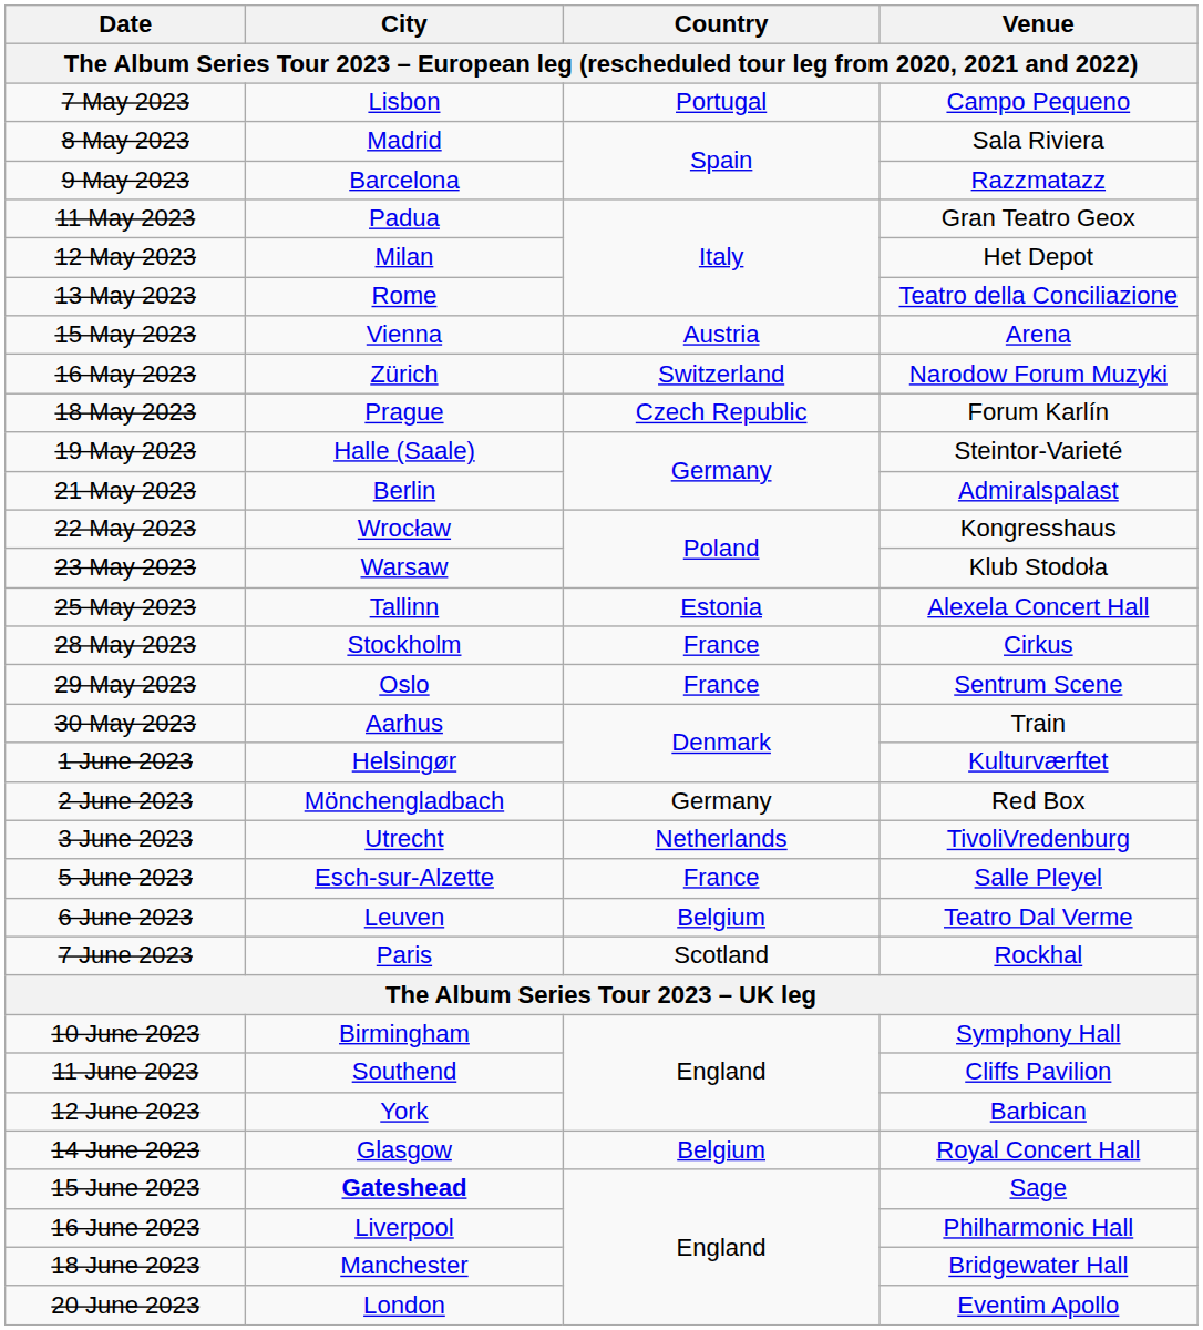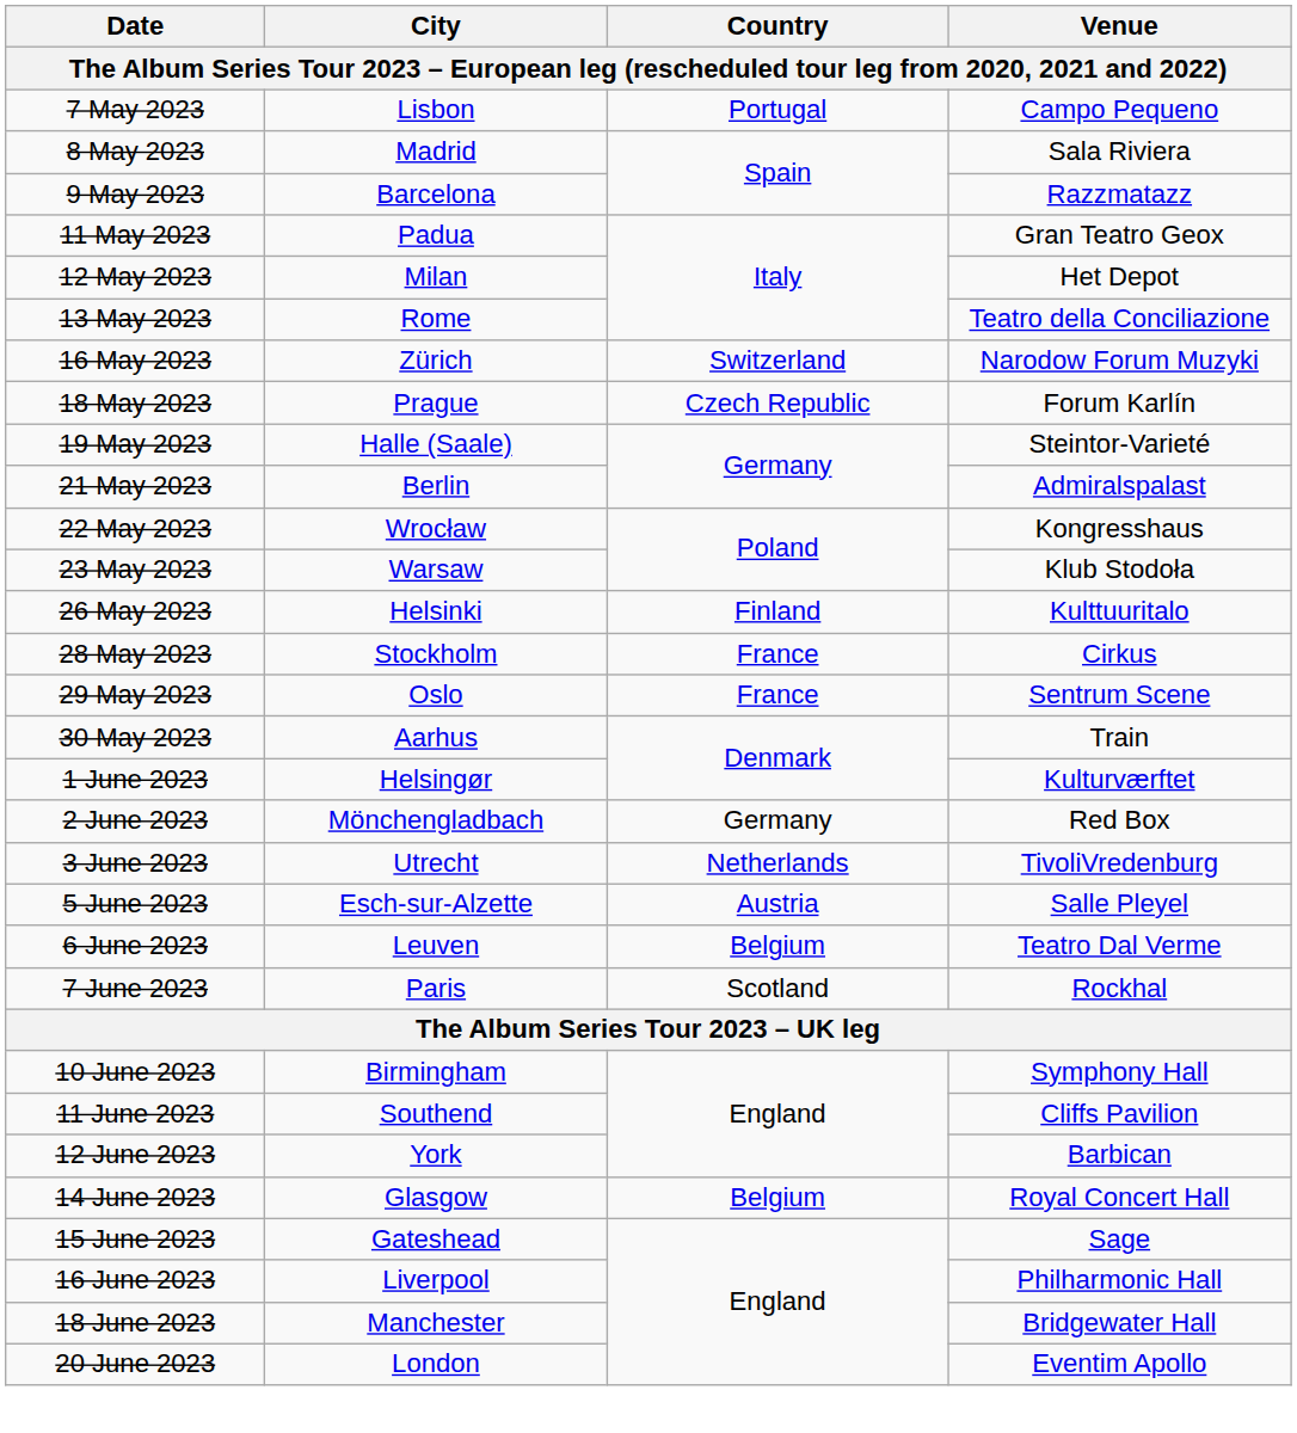 <table class="wikitable" style="text-align:center;">
 <tr>
 <th style="width:150px;">Date</th>
 <th style="width:200px;">City</th>
 <th style="width:200px;">Country</th>
 <th style="width:200px;">Venue</th>
 </tr>
 <tr>
 <th colspan="4">The Album Series Tour 2023 – European leg  (rescheduled tour leg from 2020, 2021 and 2022)</th>
 </tr>
 <tr>
 <td><s>7 May 2023</s></td>
 <td><a href='#'>Lisbon</a></td>
 <td><a href='#'>Portugal</a></td>
 <td><a href='#'>Campo Pequeno</a></td>
 </tr>
 <tr>
 <td><s>8 May 2023</s></td>
 <td><a href='#'>Madrid</a></td>
 <td rowspan="2"><a href='#'>Spain</a></td>
 <td>Sala Riviera</td>
 </tr>
 <tr>
 <td><s>9 May 2023</s></td>
 <td><a href='#'>Barcelona</a></td>
 <td><a href='#'>Razzmatazz</a></td>
 </tr>
 <tr>
 <td><s>11 May 2023</s></td>
 <td><a href='#'>Padua</a></td>
 <td rowspan="3"><a href='#'>Italy</a></td>
 <td>Gran Teatro Geox</td>
 </tr>
 <tr>
 <td><s>12 May 2023</s></td>
 <td><a href='#'>Milan</a></td>
 <td>Het Depot</td>
 </tr>
 <tr>
 <td><s>13 May 2023</s></td>
 <td><a href='#'>Rome</a></td>
 <td><a href='#'>Teatro della Conciliazione</a></td>
 </tr>
 <tr>
-<td><s>15 May 2023</s></td>
-<td><a href='#'>Vienna</a></td>
-<td><a href='#'>Austria</a></td>
-<td><a href='#'>Arena</a></td>
-</tr>
-<tr>
 <td><s>16 May 2023</s></td>
 <td><a href='#'>Zürich</a></td>
 <td><a href='#'>Switzerland</a></td>
 <td><a href='#'>Narodow Forum Muzyki</a></td>
 </tr>
 <tr>
 <td><s>18 May 2023</s></td>
 <td><a href='#'>Prague</a></td>
 <td><a href='#'>Czech Republic</a></td>
 <td>Forum Karlín</td>
 </tr>
 <tr>
 <td><s>19 May 2023</s></td>
 <td><a href='#'>Halle (Saale)</a></td>
 <td rowspan="2"><a href='#'>Germany</a></td>
 <td>Steintor-Varieté</td>
 </tr>
 <tr>
 <td><s>21 May 2023</s></td>
 <td><a href='#'>Berlin</a></td>
 <td><a href='#'>Admiralspalast</a></td>
 </tr>
 <tr>
 <td><s>22 May 2023</s></td>
 <td><a href='#'>Wrocław</a></td>
 <td rowspan="2"><a href='#'>Poland</a></td>
 <td>Kongresshaus</td>
 </tr>
 <tr>
 <td><s>23 May 2023</s></td>
 <td><a href='#'>Warsaw</a></td>
 <td>Klub Stodoła</td>
 </tr>
 <tr>
-<td><s>25 May 2023</s></td>
-<td><a href='#'>Tallinn</a></td>
-<td><a href='#'>Estonia</a></td>
-<td><a href='#'>Alexela Concert Hall</a></td>
+<td><s>26 May 2023</s></td>
+<td><a href='#'>Helsinki</a></td>
+<td><a href='#'>Finland</a></td>
+<td><a href='#'>Kulttuuritalo</a></td>
 </tr>
 <tr>
 <td><s>28 May 2023</s></td>
 <td><a href='#'>Stockholm</a></td>
 <td><a href='#'>France</a></td>
 <td><a href='#'>Cirkus</a></td>
 </tr>
 <tr>
 <td><s>29 May 2023</s></td>
 <td><a href='#'>Oslo</a></td>
 <td><a href='#'>France</a></td>
 <td><a href='#'>Sentrum Scene</a></td>
 </tr>
 <tr>
 <td><s>30 May 2023</s></td>
 <td><a href='#'>Aarhus</a></td>
 <td rowspan="2"><a href='#'>Denmark</a></td>
 <td>Train</td>
 </tr>
 <tr>
 <td><s>1 June 2023</s></td>
 <td><a href='#'>Helsingør</a></td>
 <td><a href='#'>Kulturværftet</a></td>
 </tr>
 <tr>
 <td><s>2 June 2023</s></td>
 <td><a href='#'>Mönchengladbach</a></td>
 <td>Germany</td>
 <td>Red Box</td>
 </tr>
 <tr>
 <td><s>3 June 2023</s></td>
 <td><a href='#'>Utrecht</a></td>
 <td><a href='#'>Netherlands</a></td>
 <td><a href='#'>TivoliVredenburg</a></td>
 </tr>
 <tr>
 <td><s>5 June 2023</s></td>
 <td><a href='#'>Esch-sur-Alzette</a></td>
-<td><a href='#'>France</a></td>
+<td><a href='#'>Austria</a></td>
 <td><a href='#'>Salle Pleyel</a></td>
 </tr>
 <tr>
 <td><s>6 June 2023</s></td>
 <td><a href='#'>Leuven</a></td>
 <td><a href='#'>Belgium</a></td>
 <td><a href='#'>Teatro Dal Verme</a></td>
 </tr>
 <tr>
 <td><s>7 June 2023</s></td>
 <td><a href='#'>Paris</a></td>
 <td>Scotland</td>
 <td><a href='#'>Rockhal</a></td>
 </tr>
 <tr>
 <th colspan="4">The Album Series Tour 2023 – UK leg</th>
 </tr>
 <tr>
 <td><s>10 June 2023</s></td>
 <td><a href='#'>Birmingham</a></td>
 <td rowspan="3">England</td>
 <td><a href='#'>Symphony Hall</a></td>
 </tr>
 <tr>
 <td><s>11 June 2023</s></td>
 <td><a href='#'>Southend</a></td>
 <td><a href='#'>Cliffs Pavilion</a></td>
 </tr>
 <tr>
 <td><s>12 June 2023</s></td>
 <td><a href='#'>York</a></td>
 <td><a href='#'>Barbican</a></td>
 </tr>
 <tr>
 <td><s>14 June 2023</s></td>
 <td><a href='#'>Glasgow</a></td>
 <td><a href='#'>Belgium</a></td>
 <td><a href='#'>Royal Concert Hall</a></td>
 </tr>
 <tr>
 <td><s>15 June 2023</s></td>
-<td><strong><a href='#'>Gateshead</a></strong></td>
+<td><a href='#'>Gateshead</a></td>
 <td rowspan="4">England</td>
 <td><a href='#'>Sage</a></td>
 </tr>
 <tr>
 <td><s>16 June 2023</s></td>
 <td><a href='#'>Liverpool</a></td>
 <td><a href='#'>Philharmonic Hall</a></td>
 </tr>
 <tr>
 <td><s>18 June 2023</s></td>
 <td><a href='#'>Manchester</a></td>
 <td><a href='#'>Bridgewater Hall</a></td>
 </tr>
 <tr>
 <td><s>20 June 2023</s></td>
 <td><a href='#'>London</a></td>
 <td><a href='#'>Eventim Apollo</a></td>
 </tr>
 </table>
